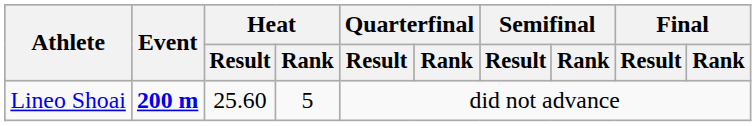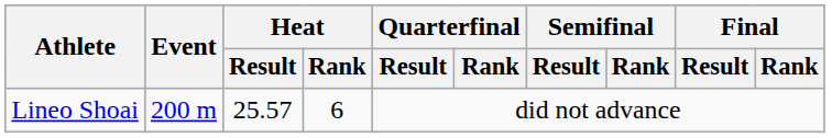 <table class="wikitable" style="font-size:90%">
 <tr>
 <th rowspan="2">Athlete</th>
 <th rowspan="2">Event</th>
 <th colspan="2">Heat</th>
 <th colspan="2">Quarterfinal</th>
 <th colspan="2">Semifinal</th>
 <th colspan="2">Final</th>
 </tr>
 <tr style="font-size:95%">
 <th>Result</th>
 <th>Rank</th>
 <th>Result</th>
 <th>Rank</th>
 <th>Result</th>
 <th>Rank</th>
 <th>Result</th>
 <th>Rank</th>
 </tr>
 <tr align=center>
 <td style="text-align:left;"><a href='#'>Lineo Shoai</a></td>
-<td align=left><strong><a href='#'>200 m</a></strong></td>
-<td>25.60</td>
-<td>5</td>
+<td align=left><a href='#'>200 m</a></td>
+<td>25.57</td>
+<td>6</td>
 <td colspan=6>did not advance</td>
 </tr>
 </table>
